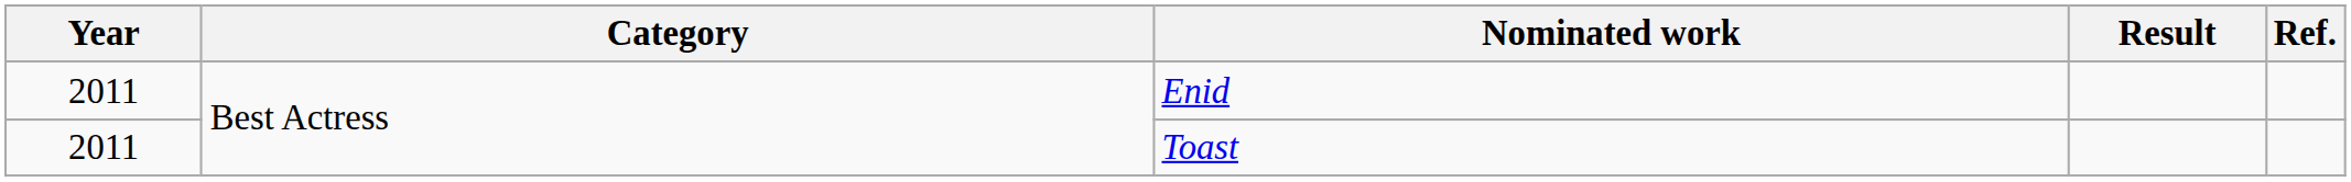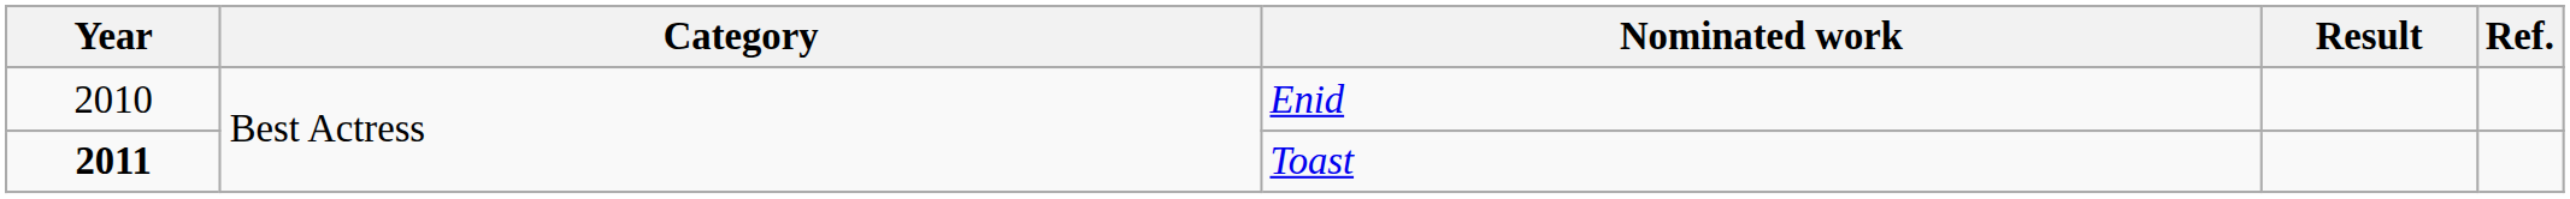 <table class=wikitable>
 <tr>
 <th scope="col" style="width:5em;">Year</th>
 <th scope="col" style="width:26em;">Category</th>
 <th scope="col" style="width:25em;">Nominated work</th>
 <th scope="col" style="width:5em;">Result</th>
 <th>Ref.</th>
 </tr>
 <tr>
-<td style="text-align:center;">2011</td>
+<td style="text-align:center;">2010</td>
 <td rowspan="2">Best Actress</td>
 <td><em><a href='#'>Enid</a></em></td>
 <td></td>
 <td></td>
 </tr>
 <tr>
-<td align="center">2011</td>
+<td align="center"><strong>2011</strong></td>
 <td><em><a href='#'>Toast</a></em></td>
 <td></td>
 <td></td>
 </tr>
 </table>
